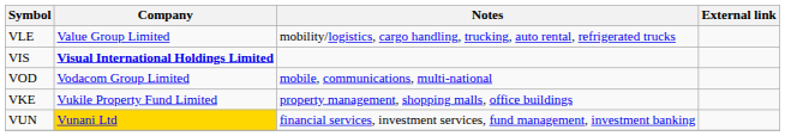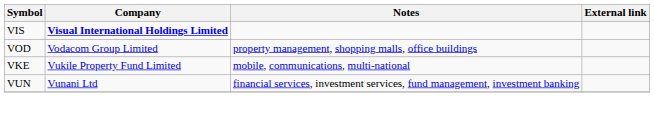 <table class="wikitable sortable">
 <tr>
 <th>Symbol</th>
 <th>Company</th>
 <th>Notes</th>
 <th>External link</th>
-</tr>
-<tr>
-<td>VLE</td>
-<td><a href='#'>Value Group Limited</a></td>
-<td>mobility/<a href='#'>logistics</a>, <a href='#'>cargo handling</a>, <a href='#'>trucking</a>, <a href='#'>auto rental</a>, <a href='#'>refrigerated trucks</a></td>
-<td></td>
 </tr>
 <tr>
 <td>VIS</td>
 <td><strong><a href='#'>Visual International Holdings Limited</a></strong></td>
 <td></td>
 <td></td>
 </tr>
 <tr>
 <td>VOD</td>
 <td><a href='#'>Vodacom Group Limited</a></td>
-<td><a href='#'>mobile</a>, <a href='#'>communications</a>, <a href='#'>multi-national</a></td>
+<td><a href='#'>property management</a>, <a href='#'>shopping malls</a>, <a href='#'>office buildings</a></td>
 <td></td>
 </tr>
 <tr>
 <td>VKE</td>
 <td><a href='#'>Vukile Property Fund Limited</a></td>
-<td><a href='#'>property management</a>, <a href='#'>shopping malls</a>, <a href='#'>office buildings</a></td>
+<td><a href='#'>mobile</a>, <a href='#'>communications</a>, <a href='#'>multi-national</a></td>
 <td></td>
 </tr>
 <tr>
 <td>VUN</td>
-<td style="background: gold;"><a href='#'>Vunani Ltd</a></td>
+<td><a href='#'>Vunani Ltd</a></td>
 <td><a href='#'>financial services</a>, investment services, <a href='#'>fund management</a>, <a href='#'>investment banking</a></td>
 <td></td>
 </tr>
 <tr>
 </tr>
 </table>
